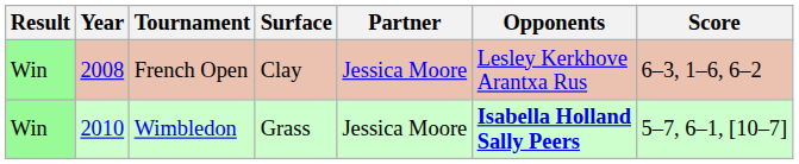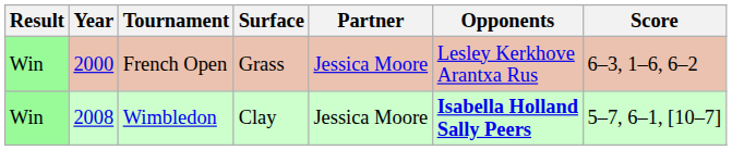 <table class="sortable wikitable">
 <tr>
 <th>Result</th>
 <th>Year</th>
 <th>Tournament</th>
 <th>Surface</th>
 <th>Partner</th>
 <th>Opponents</th>
 <th>Score</th>
 </tr>
 <tr style="background:#EBC2AF;">
 <td bgcolor="98FB98">Win</td>
-<td><a href='#'>2008</a></td>
+<td><a href='#'>2000</a></td>
 <td>French Open</td>
-<td>Clay</td>
+<td>Grass</td>
 <td> <a href='#'>Jessica Moore</a></td>
 <td> <a href='#'>Lesley Kerkhove</a> <br>  <a href='#'>Arantxa Rus</a></td>
 <td>6–3, 1–6, 6–2</td>
 </tr>
 <tr style="background:#CCFFCC;">
 <td bgcolor="98FB98">Win</td>
-<td><a href='#'>2010</a></td>
+<td><a href='#'>2008</a></td>
 <td><a href='#'>Wimbledon</a></td>
-<td>Grass</td>
+<td>Clay</td>
 <td> Jessica Moore</td>
 <td><strong> <a href='#'>Isabella Holland</a> <br>  <a href='#'>Sally Peers</a></strong></td>
 <td>5–7, 6–1, [10–7]</td>
 </tr>
 </table>
